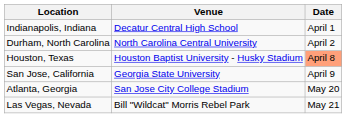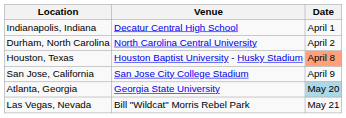 <table class="wikitable">
 <tr>
 <th>Location</th>
 <th>Venue</th>
 <th>Date</th>
 </tr>
 <tr>
 <td>Indianapolis, Indiana</td>
 <td><a href='#'>Decatur Central High School</a></td>
 <td>April 1</td>
 </tr>
 <tr>
 <td>Durham, North Carolina</td>
 <td><a href='#'>North Carolina Central University</a></td>
 <td>April 2</td>
 </tr>
 <tr>
 <td>Houston, Texas</td>
 <td><a href='#'>Houston Baptist University</a> - <a href='#'>Husky Stadium</a></td>
 <td style="background: lightsalmon;">April 8</td>
 </tr>
 <tr>
 <td>San Jose, California</td>
-<td><a href='#'>Georgia State University</a></td>
+<td><a href='#'>San Jose City College Stadium</a></td>
 <td>April 9</td>
 </tr>
 <tr>
 <td>Atlanta, Georgia</td>
-<td><a href='#'>San Jose City College Stadium</a></td>
-<td>May 20</td>
+<td><a href='#'>Georgia State University</a></td>
+<td style="background: lightblue;">May 20</td>
 </tr>
 <tr>
 <td>Las Vegas, Nevada</td>
 <td>Bill "Wildcat" Morris Rebel Park</td>
 <td>May 21</td>
 </tr>
 </table>
